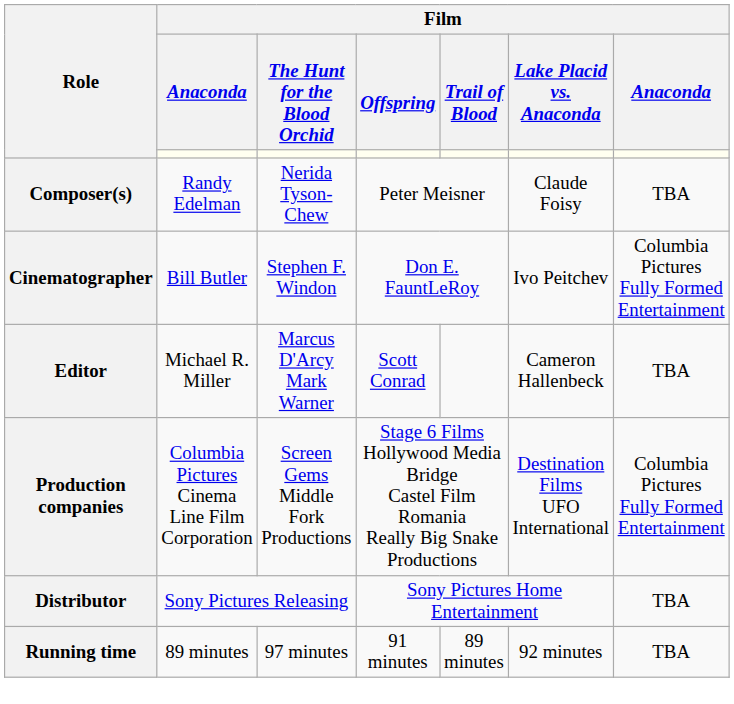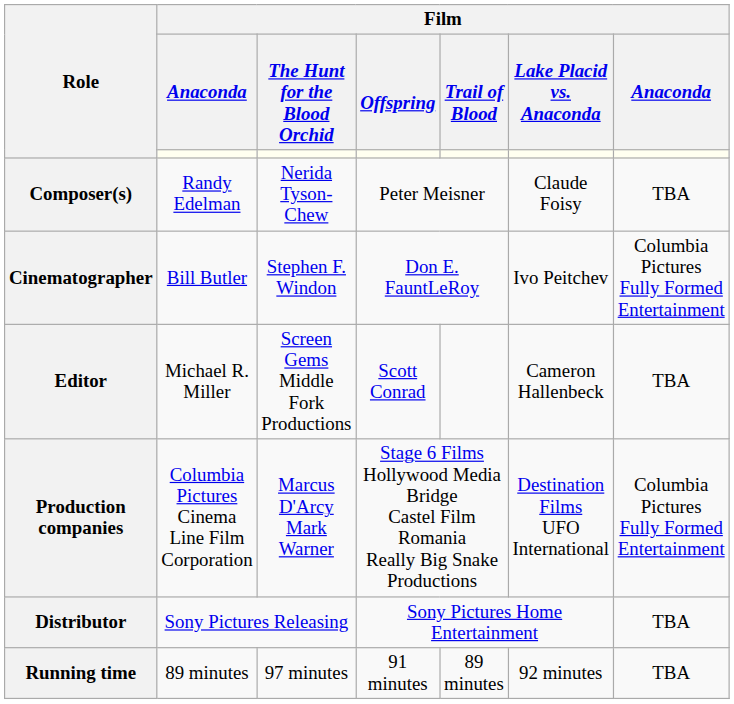 <table class="wikitable" style="text-align:center;">
 <tr>
 <th rowspan="3">Role</th>
 <th colspan="6">Film</th>
 </tr>
 <tr>
 <th><a href='#'><em>Anaconda</em></a></th>
 <th><em><a href='#'><br>The Hunt for the Blood Orchid</a></em></th>
 <th><em><a href='#'><br>Offspring</a></em></th>
 <th><em><a href='#'><br>Trail of Blood</a></em></th>
 <th><em><a href='#'>Lake Placid vs. Anaconda</a></em></th>
 <th><a href='#'><em>Anaconda</em></a></th>
 </tr>
 <tr>
 <th style="background:ivory;"></th>
 <th style="background:ivory;"></th>
 <th style="background:ivory;"></th>
 <th style="background:ivory;"></th>
 <th style="background:ivory;"></th>
 <th style="background:ivory;"></th>
 </tr>
 <tr>
 <th>Composer(s)</th>
 <td><a href='#'>Randy Edelman</a></td>
 <td><a href='#'>Nerida Tyson-Chew</a></td>
 <td colspan="2">Peter Meisner</td>
 <td>Claude Foisy</td>
 <td>TBA</td>
 </tr>
 <tr>
 <th>Cinematographer</th>
 <td><a href='#'>Bill Butler</a></td>
 <td><a href='#'>Stephen F. Windon</a></td>
 <td colspan="2"><a href='#'>Don E. FauntLeRoy</a></td>
 <td>Ivo Peitchev</td>
 <td>Columbia Pictures<br><a href='#'>Fully Formed Entertainment</a></td>
 </tr>
 <tr>
 <th>Editor</th>
 <td>Michael R. Miller</td>
-<td><a href='#'>Marcus D'Arcy</a><br><a href='#'>Mark Warner</a></td>
+<td><a href='#'>Screen Gems</a><br>Middle Fork Productions</td>
 <td><a href='#'>Scott Conrad</a></td>
 <td></td>
 <td>Cameron Hallenbeck</td>
 <td>TBA</td>
 </tr>
 <tr>
 <th>Production companies</th>
 <td><a href='#'>Columbia Pictures</a><br>Cinema Line Film Corporation</td>
-<td><a href='#'>Screen Gems</a><br>Middle Fork Productions</td>
+<td><a href='#'>Marcus D'Arcy</a><br><a href='#'>Mark Warner</a></td>
 <td colspan="2"><a href='#'>Stage 6 Films</a><br>Hollywood Media Bridge<br>Castel Film Romania<br>Really Big Snake Productions</td>
 <td><a href='#'>Destination Films</a><br>UFO International</td>
 <td>Columbia Pictures<br><a href='#'>Fully Formed Entertainment</a></td>
 </tr>
 <tr>
 <th>Distributor</th>
 <td colspan="2"><a href='#'>Sony Pictures Releasing</a></td>
 <td colspan="3"><a href='#'>Sony Pictures Home Entertainment</a></td>
 <td>TBA</td>
 </tr>
 <tr>
 <th>Running time</th>
 <td>89 minutes</td>
 <td>97 minutes</td>
 <td>91 minutes</td>
 <td>89 minutes</td>
 <td>92 minutes</td>
 <td>TBA</td>
 </tr>
 </table>
